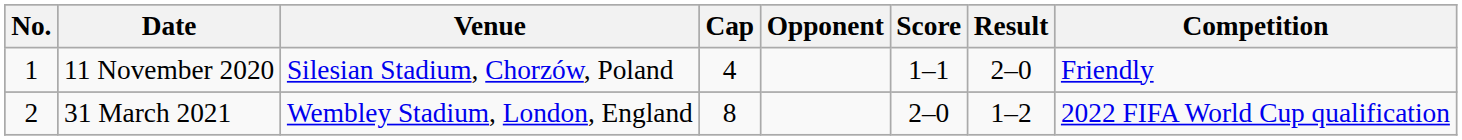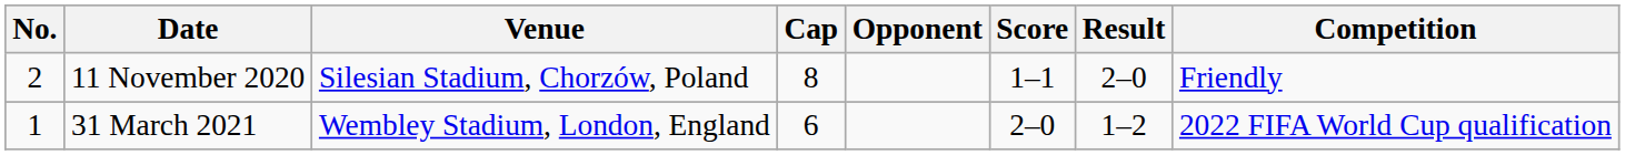 <table class="wikitable sortable">
 <tr>
 <th scope="col">No.</th>
 <th scope="col">Date</th>
 <th scope="col">Venue</th>
 <th scope="col">Cap</th>
 <th scope="col">Opponent</th>
 <th scope="col">Score</th>
 <th scope="col">Result</th>
 <th scope="col">Competition</th>
 </tr>
 <tr>
-<td align="center">1</td>
+<td align="center">2</td>
 <td>11 November 2020</td>
 <td><a href='#'>Silesian Stadium</a>, <a href='#'>Chorzów</a>, Poland</td>
-<td align="center">4</td>
+<td align="center">8</td>
 <td></td>
 <td align="center">1–1</td>
 <td align="center">2–0</td>
 <td><a href='#'>Friendly</a></td>
 </tr>
 <tr>
-<td align="center">2</td>
+<td align="center">1</td>
 <td>31 March 2021</td>
 <td><a href='#'>Wembley Stadium</a>, <a href='#'>London</a>, England</td>
-<td align="center">8</td>
+<td align="center">6</td>
 <td></td>
 <td align="center">2–0</td>
 <td align="center">1–2</td>
 <td><a href='#'>2022 FIFA World Cup qualification</a></td>
 </tr>
 </table>
